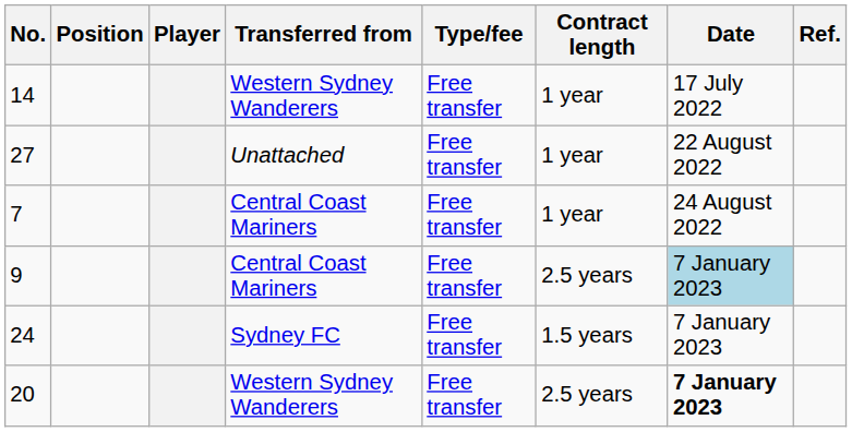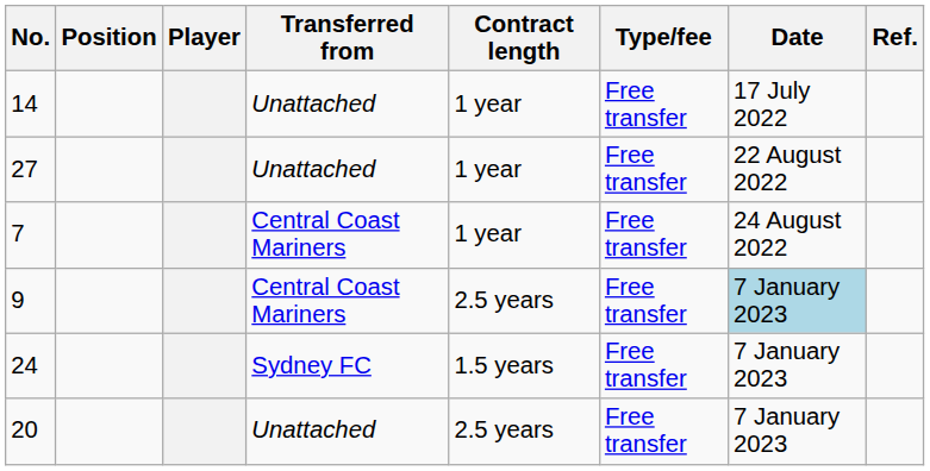 <table class="wikitable plainrowheaders sortable" style="text-align:center; text-align:left">
 <tr>
 <th scope="col">No.</th>
 <th scope="col">Position</th>
 <th scope="col">Player</th>
 <th scope="col">Transferred from</th>
+<th scope="col">Contract length</th>
 <th scope="col">Type/fee</th>
-<th scope="col">Contract length</th>
 <th scope="col">Date</th>
 <th scope="col" class="unsortable">Ref.</th>
 </tr>
 <tr>
 <td>14</td>
 <td></td>
 <th scope="row"></th>
-<td><a href='#'>Western Sydney Wanderers</a></td>
+<td><em>Unattached</em></td>
+<td>1 year</td>
 <td><a href='#'>Free transfer</a></td>
-<td>1 year</td>
 <td>17 July 2022</td>
 <td></td>
 </tr>
 <tr>
 <td>27</td>
 <td></td>
 <th scope="row"></th>
 <td><em>Unattached</em></td>
+<td>1 year</td>
 <td><a href='#'>Free transfer</a></td>
-<td>1 year</td>
 <td>22 August 2022</td>
 <td></td>
 </tr>
 <tr>
 <td>7</td>
 <td></td>
 <th scope="row"></th>
 <td><a href='#'>Central Coast Mariners</a></td>
+<td>1 year</td>
 <td><a href='#'>Free transfer</a></td>
-<td>1 year</td>
 <td>24 August 2022</td>
 <td></td>
 </tr>
 <tr>
 <td>9</td>
 <td></td>
 <th scope="row"></th>
 <td><a href='#'>Central Coast Mariners</a></td>
+<td>2.5 years</td>
 <td><a href='#'>Free transfer</a></td>
-<td>2.5 years</td>
 <td style="background: lightblue;">7 January 2023</td>
 <td></td>
 </tr>
 <tr>
 <td>24</td>
 <td></td>
 <th scope="row"></th>
 <td><a href='#'>Sydney FC</a></td>
+<td>1.5 years</td>
 <td><a href='#'>Free transfer</a></td>
-<td>1.5 years</td>
 <td>7 January 2023</td>
 <td></td>
 </tr>
 <tr>
 <td>20</td>
 <td></td>
 <th scope="row"></th>
-<td><a href='#'>Western Sydney Wanderers</a></td>
+<td><em>Unattached</em></td>
+<td>2.5 years</td>
 <td><a href='#'>Free transfer</a></td>
-<td>2.5 years</td>
-<td><strong>7 January 2023</strong></td>
+<td>7 January 2023</td>
 <td></td>
 </tr>
 </table>
